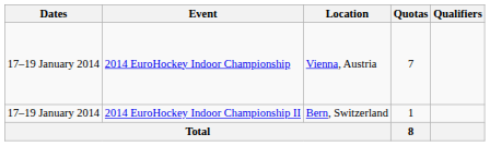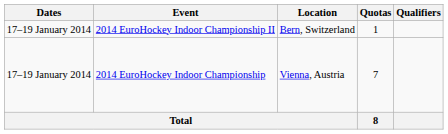 <table class="wikitable">
 <tr>
 <th>Dates</th>
 <th>Event</th>
 <th>Location</th>
 <th>Quotas</th>
 <th>Qualifiers</th>
 </tr>
 <tr>
 <td>17–19 January 2014</td>
+<td><a href='#'>2014 EuroHockey Indoor Championship II</a></td>
+<td><a href='#'>Bern</a>, Switzerland</td>
+<td align=center>1</td>
+<td></td>
+</tr>
+<tr>
+<td>17–19 January 2014</td>
 <td><a href='#'>2014 EuroHockey Indoor Championship</a></td>
 <td><a href='#'>Vienna</a>, Austria</td>
 <td align=center>7</td>
 <td><br><br><br><br><br><br></td>
-</tr>
-<tr>
-<td>17–19 January 2014</td>
-<td><a href='#'>2014 EuroHockey Indoor Championship II</a></td>
-<td><a href='#'>Bern</a>, Switzerland</td>
-<td align=center>1</td>
-<td></td>
 </tr>
 <tr>
 <th colspan=3>Total</th>
 <th>8</th>
 <th></th>
 </tr>
 </table>
